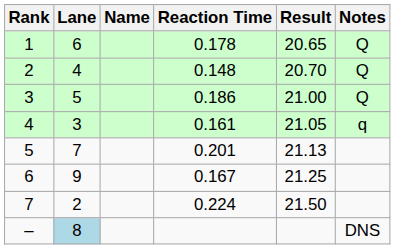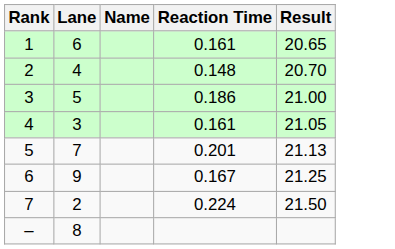 <table class="wikitable" style="text-align:center">
 <tr>
 <th>Rank</th>
 <th>Lane</th>
 <th>Name</th>
 <th>Reaction Time</th>
 <th>Result</th>
-<th>Notes</th>
 </tr>
 <tr bgcolor=ccffcc>
 <td>1</td>
 <td>6</td>
 <td align="left"></td>
-<td>0.178</td>
+<td>0.161</td>
 <td>20.65</td>
-<td>Q</td>
 </tr>
 <tr bgcolor=ccffcc>
 <td>2</td>
 <td>4</td>
 <td align="left"></td>
 <td>0.148</td>
 <td>20.70</td>
-<td>Q</td>
 </tr>
 <tr bgcolor=ccffcc>
 <td>3</td>
 <td>5</td>
 <td align="left"></td>
 <td>0.186</td>
 <td>21.00</td>
-<td>Q</td>
 </tr>
 <tr bgcolor=ccffcc>
 <td>4</td>
 <td>3</td>
 <td align="left"></td>
 <td>0.161</td>
 <td>21.05</td>
-<td>q</td>
 </tr>
 <tr>
 <td>5</td>
 <td>7</td>
 <td align="left"></td>
 <td>0.201</td>
 <td>21.13</td>
-<td></td>
 </tr>
 <tr>
 <td>6</td>
 <td>9</td>
 <td align="left"></td>
 <td>0.167</td>
 <td>21.25</td>
-<td></td>
 </tr>
 <tr>
 <td>7</td>
 <td>2</td>
 <td align="left"></td>
 <td>0.224</td>
 <td>21.50</td>
-<td></td>
 </tr>
 <tr>
 <td>–</td>
-<td style="background: lightblue;">8</td>
+<td>8</td>
 <td align="left"></td>
 <td></td>
 <td></td>
-<td>DNS</td>
 </tr>
 </table>
